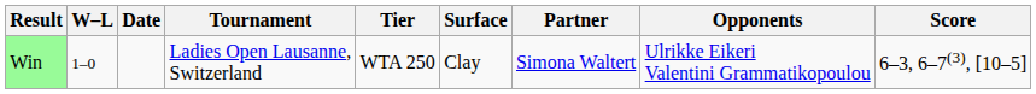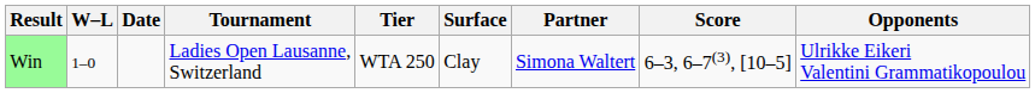 <table class="sortable wikitable">
 <tr>
 <th>Result</th>
 <th class="unsortable">W–L</th>
 <th>Date</th>
 <th>Tournament</th>
 <th>Tier</th>
 <th>Surface</th>
 <th>Partner</th>
+<th class="unsortable">Score</th>
 <th>Opponents</th>
-<th class="unsortable">Score</th>
 </tr>
 <tr>
 <td bgcolor=98FB98>Win</td>
 <td><small>1–0</small></td>
 <td><a href='#'></a></td>
 <td><a href='#'>Ladies Open Lausanne</a>, <br>Switzerland</td>
 <td>WTA 250</td>
 <td>Clay</td>
 <td> <a href='#'>Simona Waltert</a></td>
+<td>6–3, 6–7<sup>(3)</sup>, [10–5]</td>
 <td> <a href='#'>Ulrikke Eikeri</a> <br>   <a href='#'>Valentini Grammatikopoulou</a></td>
-<td>6–3, 6–7<sup>(3)</sup>, [10–5]</td>
 </tr>
 </table>
